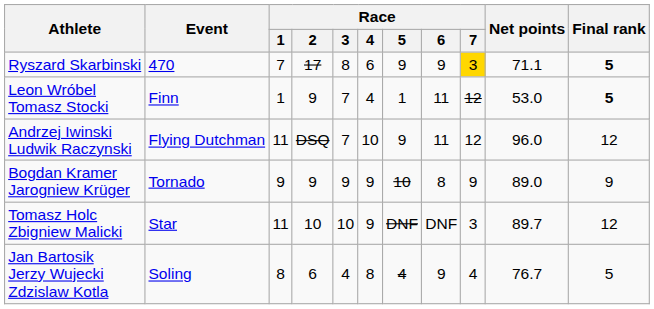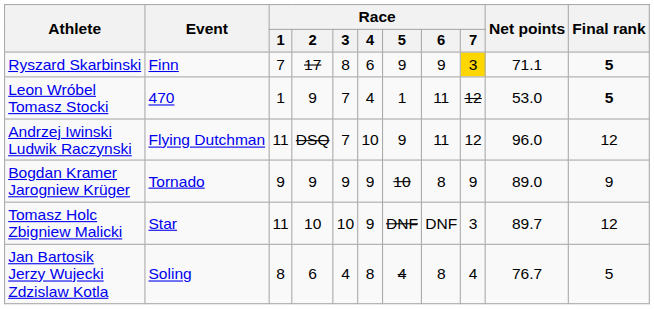 <table class="wikitable" style="font-size:90%">
 <tr>
 <th rowspan="2">Athlete</th>
 <th rowspan="2">Event</th>
 <th colspan=7>Race</th>
 <th rowspan=2>Net points</th>
 <th rowspan=2>Final rank</th>
 </tr>
 <tr style="font-size:95%">
 <th>1</th>
 <th>2</th>
 <th>3</th>
 <th>4</th>
 <th>5</th>
 <th>6</th>
 <th>7</th>
 </tr>
 <tr align=center>
 <td align=left><a href='#'>Ryszard Skarbinski</a></td>
-<td align=left><a href='#'>470</a></td>
+<td align=left><a href='#'>Finn</a></td>
 <td>7</td>
 <td><s>17</s></td>
 <td>8</td>
 <td>6</td>
 <td>9</td>
 <td>9</td>
 <td style="background: gold;">3</td>
 <td>71.1</td>
 <td><strong>5</strong></td>
 </tr>
 <tr align=center>
 <td align=left><a href='#'>Leon Wróbel</a><br><a href='#'>Tomasz Stocki</a></td>
-<td align=left><a href='#'>Finn</a></td>
+<td align=left><a href='#'>470</a></td>
 <td>1</td>
 <td>9</td>
 <td>7</td>
 <td>4</td>
 <td>1</td>
 <td>11</td>
 <td><s>12</s></td>
 <td>53.0</td>
 <td><strong>5</strong></td>
 </tr>
 <tr align=center>
 <td align=left><a href='#'>Andrzej Iwinski</a><br><a href='#'>Ludwik Raczynski</a></td>
 <td align=left><a href='#'>Flying Dutchman</a></td>
 <td>11</td>
 <td><s>DSQ</s></td>
 <td>7</td>
 <td>10</td>
 <td>9</td>
 <td>11</td>
 <td>12</td>
 <td>96.0</td>
 <td>12</td>
 </tr>
 <tr align=center>
 <td align=left><a href='#'>Bogdan Kramer</a><br><a href='#'>Jarogniew Krüger</a></td>
 <td align=left><a href='#'>Tornado</a></td>
 <td>9</td>
 <td>9</td>
 <td>9</td>
 <td>9</td>
 <td><s>10</s></td>
 <td>8</td>
 <td>9</td>
 <td>89.0</td>
 <td>9</td>
 </tr>
 <tr align=center>
 <td align=left><a href='#'>Tomasz Holc</a><br><a href='#'>Zbigniew Malicki</a></td>
 <td align=left><a href='#'>Star</a></td>
 <td>11</td>
 <td>10</td>
 <td>10</td>
 <td>9</td>
 <td><s>DNF</s></td>
 <td>DNF</td>
 <td>3</td>
 <td>89.7</td>
 <td>12</td>
 </tr>
 <tr align=center>
 <td align=left><a href='#'>Jan Bartosik</a><br><a href='#'>Jerzy Wujecki</a><br><a href='#'>Zdzislaw Kotla</a></td>
 <td align=left><a href='#'>Soling</a></td>
 <td>8</td>
 <td>6</td>
 <td>4</td>
 <td>8</td>
 <td><s>4</s></td>
-<td>9</td>
+<td>8</td>
 <td>4</td>
 <td>76.7</td>
 <td>5</td>
 </tr>
 </table>
